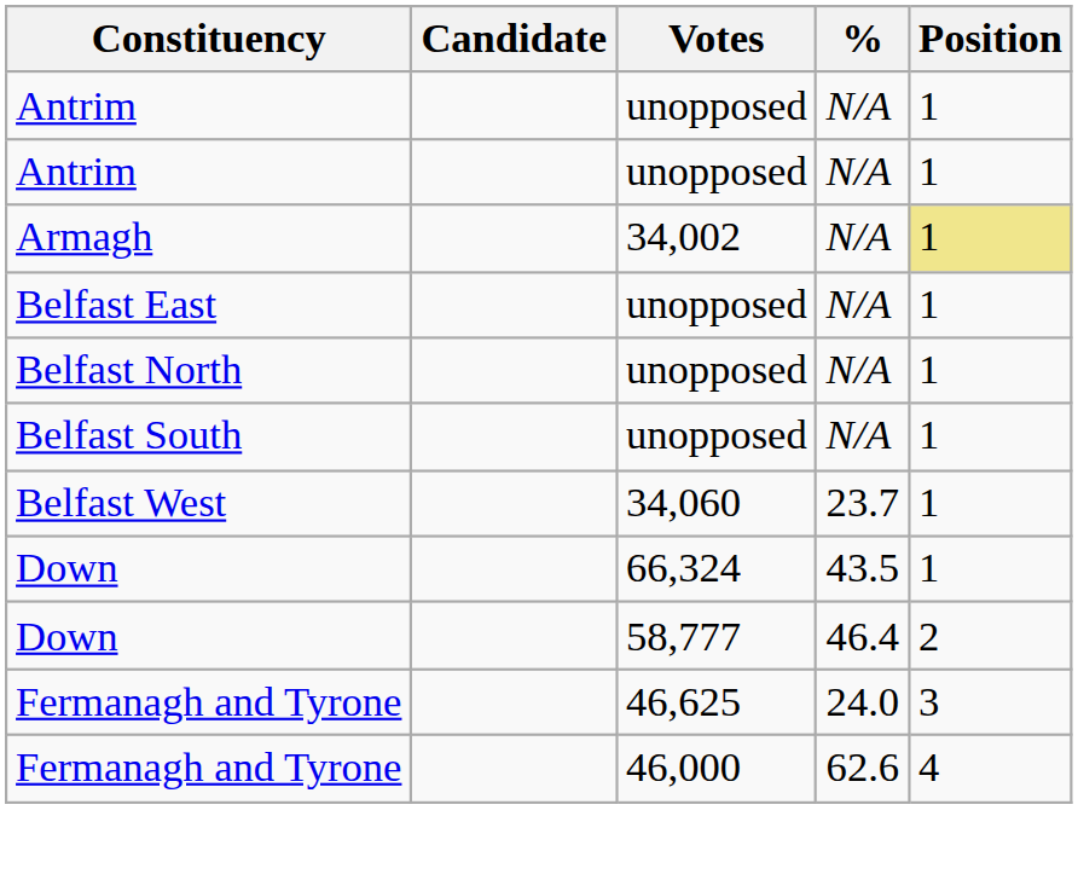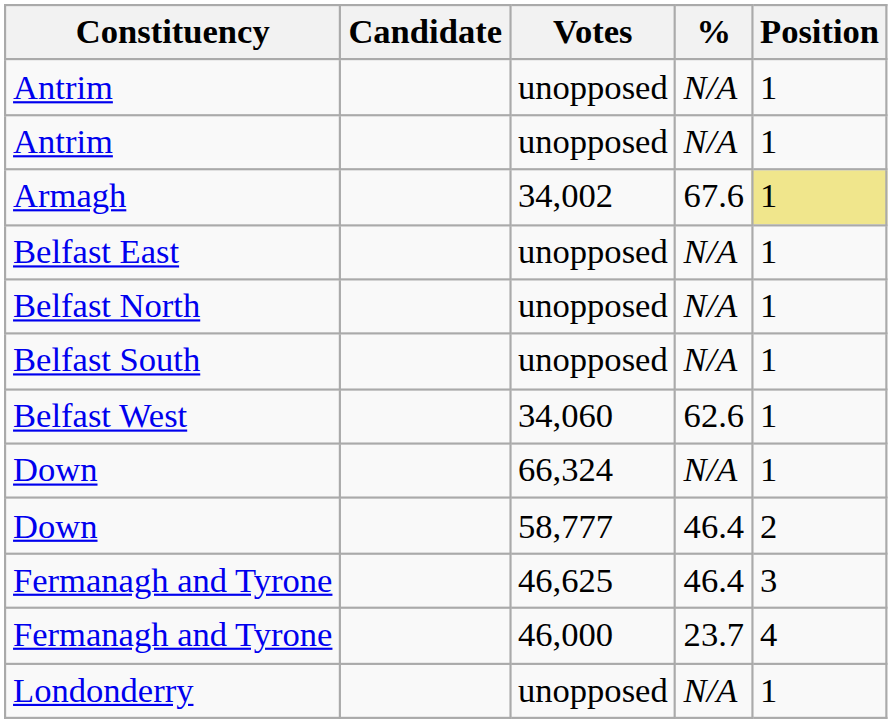 <table class="wikitable sortable">
 <tr>
 <th>Constituency</th>
 <th>Candidate</th>
 <th>Votes</th>
 <th>%</th>
 <th>Position</th>
 </tr>
 <tr>
 <td><a href='#'>Antrim</a></td>
 <td></td>
 <td>unopposed</td>
 <td><em>N/A</em></td>
 <td>1</td>
 </tr>
 <tr>
 <td><a href='#'>Antrim</a></td>
 <td></td>
 <td>unopposed</td>
 <td><em>N/A</em></td>
 <td>1</td>
 </tr>
 <tr>
 <td><a href='#'>Armagh</a></td>
 <td></td>
 <td>34,002</td>
-<td><em>N/A</em></td>
+<td>67.6</td>
 <td style="background: khaki;">1</td>
 </tr>
 <tr>
 <td><a href='#'>Belfast East</a></td>
 <td></td>
 <td>unopposed</td>
 <td><em>N/A</em></td>
 <td>1</td>
 </tr>
 <tr>
 <td><a href='#'>Belfast North</a></td>
 <td></td>
 <td>unopposed</td>
 <td><em>N/A</em></td>
 <td>1</td>
 </tr>
 <tr>
 <td><a href='#'>Belfast South</a></td>
 <td></td>
 <td>unopposed</td>
 <td><em>N/A</em></td>
 <td>1</td>
 </tr>
 <tr>
 <td><a href='#'>Belfast West</a></td>
 <td></td>
 <td>34,060</td>
-<td>23.7</td>
+<td>62.6</td>
 <td>1</td>
 </tr>
 <tr>
 <td><a href='#'>Down</a></td>
 <td></td>
 <td>66,324</td>
-<td>43.5</td>
+<td><em>N/A</em></td>
 <td>1</td>
 </tr>
 <tr>
 <td><a href='#'>Down</a></td>
 <td></td>
 <td>58,777</td>
 <td>46.4</td>
 <td>2</td>
 </tr>
 <tr>
 <td><a href='#'>Fermanagh and Tyrone</a></td>
 <td></td>
 <td>46,625</td>
-<td>24.0</td>
+<td>46.4</td>
 <td>3</td>
 </tr>
 <tr>
 <td><a href='#'>Fermanagh and Tyrone</a></td>
 <td></td>
 <td>46,000</td>
-<td>62.6</td>
+<td>23.7</td>
 <td>4</td>
 </tr>
+<tr>
+<td><a href='#'>Londonderry</a></td>
+<td></td>
+<td>unopposed</td>
+<td><em>N/A</em></td>
+<td>1</td>
+</tr>
 </table>
